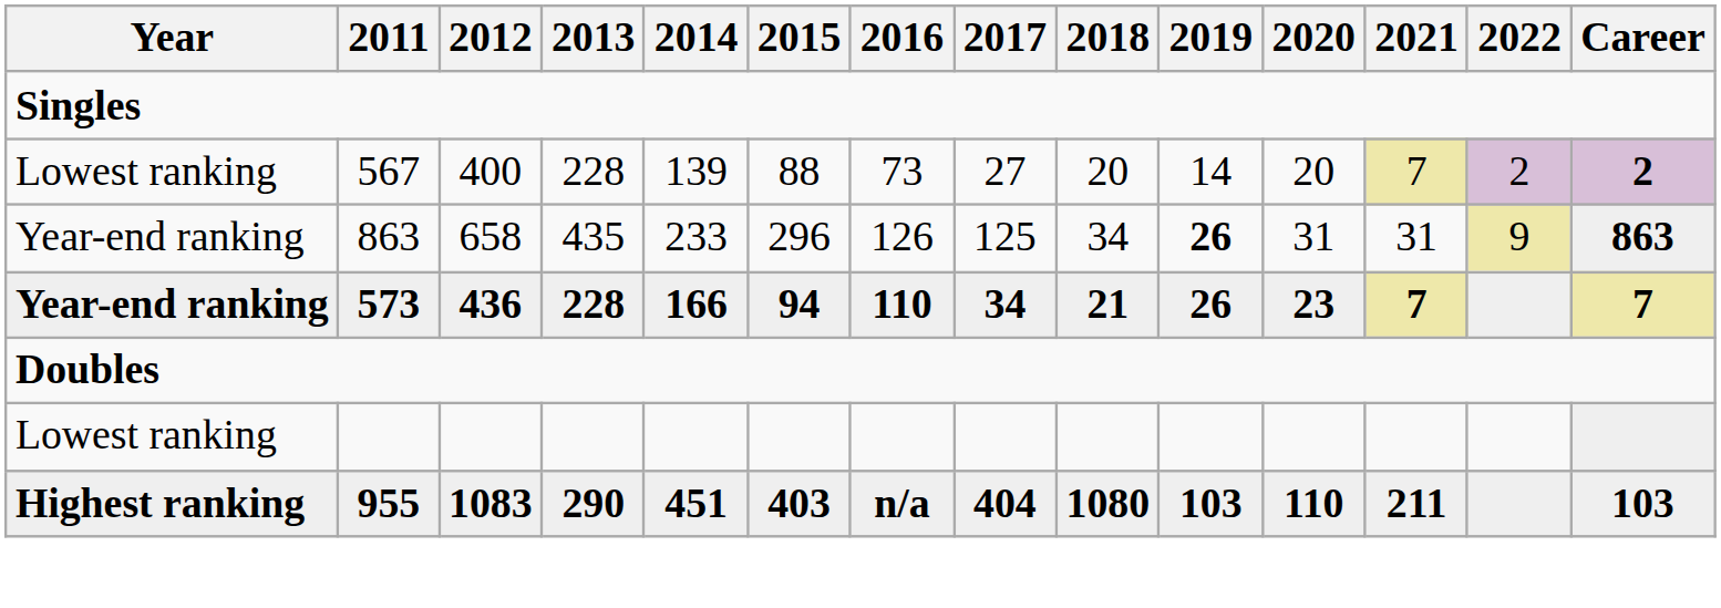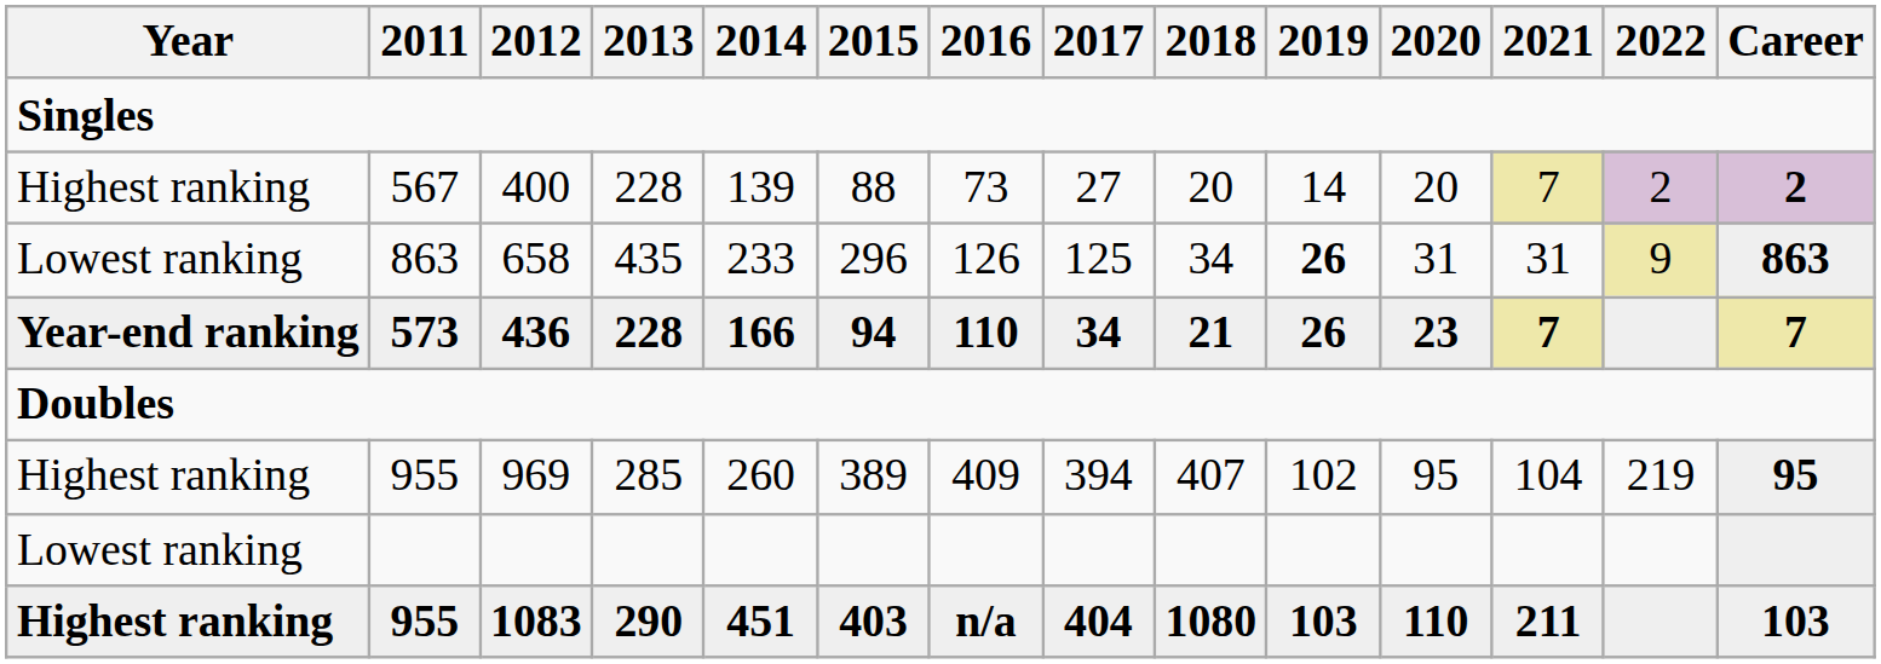 <table class="wikitable" style="text-align:center;">
 <tr>
 <th>Year</th>
 <th>2011</th>
 <th>2012</th>
 <th>2013</th>
 <th>2014</th>
 <th>2015</th>
 <th>2016</th>
 <th>2017</th>
 <th>2018</th>
 <th>2019</th>
 <th>2020</th>
 <th>2021</th>
 <th>2022</th>
 <th>Career</th>
 </tr>
 <tr>
 <td colspan="14" align="left"><strong>Singles</strong></td>
 </tr>
 <tr>
-<td align="left">Lowest ranking</td>
+<td align="left">Highest ranking</td>
 <td>567</td>
 <td>400</td>
 <td>228</td>
 <td>139</td>
 <td>88</td>
 <td>73</td>
 <td>27</td>
 <td>20</td>
 <td>14</td>
 <td>20</td>
 <td bgcolor=eee8aa>7</td>
 <td bgcolor=thistle>2</td>
 <td bgcolor="thistle"><strong>2</strong></td>
 </tr>
 <tr>
-<td align="left">Year-end ranking</td>
+<td align="left">Lowest ranking</td>
 <td>863</td>
 <td>658</td>
 <td>435</td>
 <td>233</td>
 <td>296</td>
 <td>126</td>
 <td>125</td>
 <td>34</td>
 <td><strong>26</strong></td>
 <td>31</td>
 <td>31</td>
 <td bgcolor=eee8aa>9</td>
 <td bgcolor="efefef"><strong>863</strong></td>
 </tr>
 <tr style=background:#efefef;font-weight:bold>
 <td align="left">Year-end ranking</td>
 <td>573</td>
 <td>436</td>
 <td>228</td>
 <td>166</td>
 <td>94</td>
 <td>110</td>
 <td>34</td>
 <td>21</td>
 <td>26</td>
 <td>23</td>
 <td bgcolor=eee8aa>7</td>
 <td></td>
 <td bgcolor=eee8aa>7</td>
 </tr>
 <tr>
 <td colspan="14" align="left"><strong>Doubles</strong></td>
 </tr>
 <tr>
+<td align="left">Highest ranking</td>
+<td>955</td>
+<td>969</td>
+<td>285</td>
+<td>260</td>
+<td>389</td>
+<td>409</td>
+<td>394</td>
+<td>407</td>
+<td>102</td>
+<td>95</td>
+<td>104</td>
+<td>219</td>
+<td bgcolor="efefef"><strong>95</strong></td>
+</tr>
+<tr>
 <td align="left">Lowest ranking</td>
 <td></td>
 <td></td>
 <td></td>
 <td></td>
 <td></td>
 <td></td>
 <td></td>
 <td></td>
 <td></td>
 <td></td>
 <td></td>
 <td></td>
 <td bgcolor="efefef"></td>
 </tr>
 <tr style=background:#efefef;font-weight:bold>
 <td align="left">Highest ranking</td>
 <td>955</td>
 <td>1083</td>
 <td>290</td>
 <td>451</td>
 <td>403</td>
 <td>n/a</td>
 <td>404</td>
 <td>1080</td>
 <td>103</td>
 <td>110</td>
 <td>211</td>
 <td></td>
 <td>103</td>
 </tr>
 </table>
